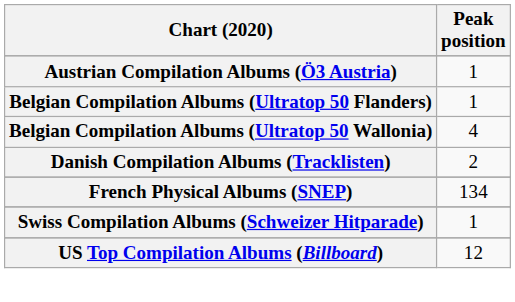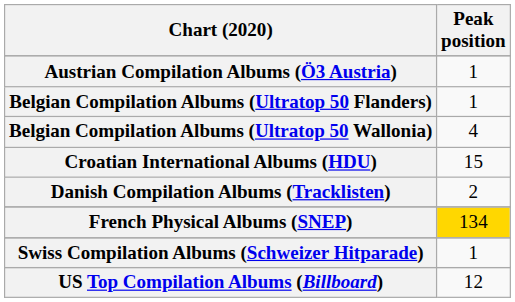 <table class="sortable wikitable plainrowheaders" style="text-align:center">
 <tr>
 <th scope="col">Chart (2020)</th>
 <th scope="col">Peak<br>position</th>
 </tr>
 <tr>
 </tr>
 <tr>
 <th scope="row">Austrian Compilation Albums (<a href='#'>Ö3 Austria</a>)</th>
 <td>1</td>
 </tr>
 <tr>
 <th scope="row">Belgian Compilation Albums (<a href='#'>Ultratop 50</a> Flanders)</th>
 <td>1</td>
 </tr>
 <tr>
 <th scope="row">Belgian Compilation Albums (<a href='#'>Ultratop 50</a> Wallonia)</th>
 <td>4</td>
 </tr>
 <tr>
+<th scope="row">Croatian International Albums (<a href='#'>HDU</a>)</th>
+<td>15</td>
+</tr>
+<tr>
 <th scope="row">Danish Compilation Albums (<a href='#'>Tracklisten</a>)</th>
 <td>2</td>
 </tr>
 <tr>
 </tr>
 <tr>
 </tr>
 <tr>
 <th scope="row">French Physical Albums (<a href='#'>SNEP</a>)</th>
-<td>134</td>
+<td style="background: gold;">134</td>
 </tr>
 <tr>
 </tr>
 <tr>
 </tr>
 <tr>
 </tr>
 <tr>
 <th scope="row">Swiss Compilation Albums (<a href='#'>Schweizer Hitparade</a>)</th>
 <td>1</td>
 </tr>
 <tr>
 </tr>
 <tr>
 <th scope="row">US <a href='#'>Top Compilation Albums</a> (<em><a href='#'>Billboard</a></em>)</th>
 <td>12</td>
 </tr>
 </table>
